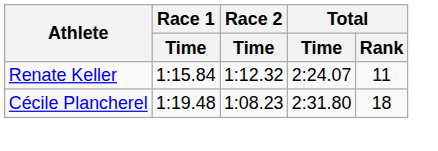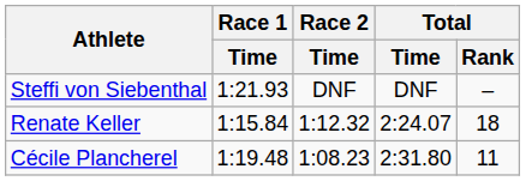 <table class="wikitable" style="font-size:90%">
 <tr>
 <th rowspan="2">Athlete</th>
 <th>Race 1</th>
 <th>Race 2</th>
 <th colspan="2">Total</th>
 </tr>
 <tr>
 <th>Time</th>
 <th>Time</th>
 <th>Time</th>
 <th>Rank</th>
 </tr>
 <tr>
+<td><a href='#'>Steffi von Siebenthal</a></td>
+<td align="center">1:21.93</td>
+<td align="center">DNF</td>
+<td align="center">DNF</td>
+<td align="center">–</td>
+</tr>
+<tr>
 <td><a href='#'>Renate Keller</a></td>
 <td align="center">1:15.84</td>
 <td align="center">1:12.32</td>
 <td align="center">2:24.07</td>
-<td align="center">11</td>
+<td align="center">18</td>
 </tr>
 <tr>
 <td><a href='#'>Cécile Plancherel</a></td>
 <td align="center">1:19.48</td>
 <td align="center">1:08.23</td>
 <td align="center">2:31.80</td>
-<td align="center">18</td>
+<td align="center">11</td>
 </tr>
 </table>
